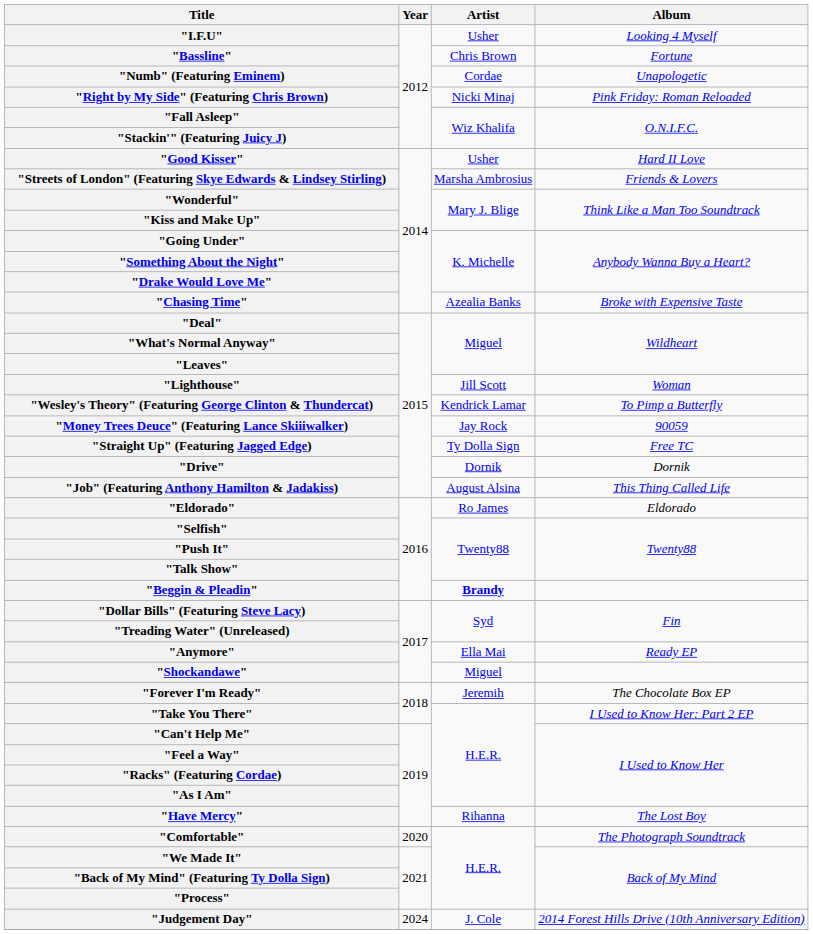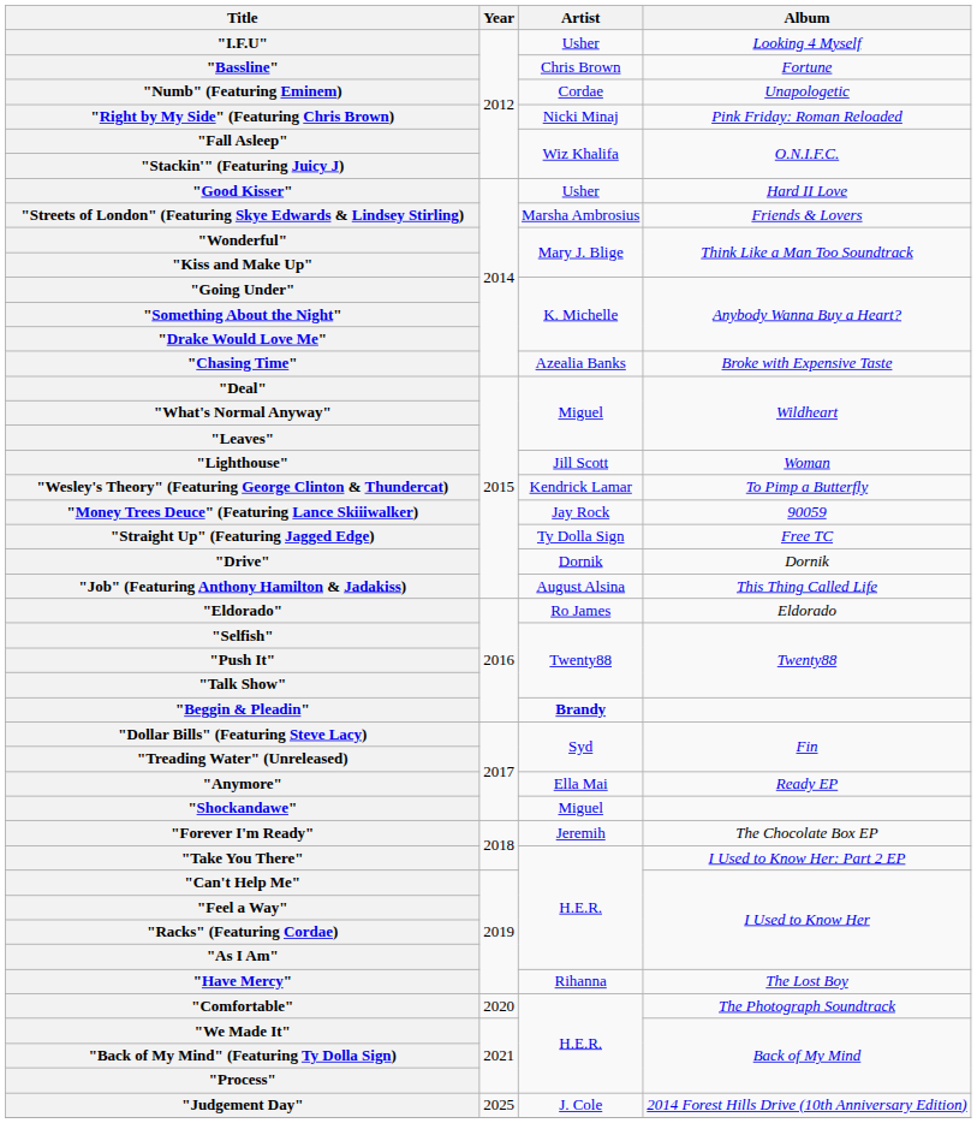 <table class="wikitable plainrowheaders" style="text-align:center;">
 <tr>
 <th scope="col" style="width:30em;">Title</th>
 <th scope="col">Year</th>
 <th scope="col">Artist</th>
 <th scope="col">Album</th>
 </tr>
 <tr>
 <th scope="row">"I.F.U"</th>
 <td rowspan="6">2012</td>
 <td><a href='#'>Usher</a></td>
 <td><em><a href='#'>Looking 4 Myself</a></em></td>
 </tr>
 <tr>
 <th scope="row">"<a href='#'>Bassline</a>"</th>
 <td><a href='#'>Chris Brown</a></td>
 <td><em><a href='#'>Fortune</a></em></td>
 </tr>
 <tr>
 <th scope="row">"Numb" (Featuring <a href='#'>Eminem</a>)</th>
 <td><a href='#'>Cordae</a></td>
 <td><em><a href='#'>Unapologetic</a></em></td>
 </tr>
 <tr>
 <th scope="row">"<a href='#'>Right by My Side</a>" (Featuring <a href='#'>Chris Brown</a>)</th>
 <td><a href='#'>Nicki Minaj</a></td>
 <td><em><a href='#'>Pink Friday: Roman Reloaded</a></em></td>
 </tr>
 <tr>
 <th scope="row">"Fall Asleep"</th>
 <td rowspan="2"><a href='#'>Wiz Khalifa</a></td>
 <td rowspan="2"><em><a href='#'>O.N.I.F.C.</a></em></td>
 </tr>
 <tr>
 <th scope="row">"Stackin'" (Featuring <a href='#'>Juicy J</a>)</th>
 </tr>
 <tr>
 <th scope="row">"<a href='#'>Good Kisser</a>"</th>
 <td rowspan="8">2014</td>
 <td><a href='#'>Usher</a></td>
 <td><em><a href='#'>Hard II Love</a></em></td>
 </tr>
 <tr>
 <th scope="row">"Streets of London" (Featuring <a href='#'>Skye Edwards</a> & <a href='#'>Lindsey Stirling</a>)</th>
 <td><a href='#'>Marsha Ambrosius</a></td>
 <td><em><a href='#'>Friends & Lovers</a></em></td>
 </tr>
 <tr>
 <th scope="row">"Wonderful"</th>
 <td rowspan="2"><a href='#'>Mary J. Blige</a></td>
 <td rowspan="2"><em><a href='#'>Think Like a Man Too Soundtrack</a></em></td>
 </tr>
 <tr>
 <th scope="row">"Kiss and Make Up"</th>
 </tr>
 <tr>
 <th scope="row">"Going Under"</th>
 <td rowspan="3"><a href='#'>K. Michelle</a></td>
 <td rowspan="3"><em><a href='#'>Anybody Wanna Buy a Heart?</a></em></td>
 </tr>
 <tr>
 <th scope="row">"<a href='#'>Something About the Night</a>"</th>
 </tr>
 <tr>
 <th scope="row">"<a href='#'>Drake Would Love Me</a>"</th>
 </tr>
 <tr>
 <th scope="row">"<a href='#'>Chasing Time</a>"</th>
 <td><a href='#'>Azealia Banks</a></td>
 <td><em><a href='#'>Broke with Expensive Taste</a></em></td>
 </tr>
 <tr>
 <th scope="row">"Deal"</th>
 <td rowspan="9">2015</td>
 <td rowspan="3"><a href='#'>Miguel</a></td>
 <td rowspan="3"><em><a href='#'>Wildheart</a></em></td>
 </tr>
 <tr>
 <th scope="row">"What's Normal Anyway" </th>
 </tr>
 <tr>
 <th scope="row">"Leaves"</th>
 </tr>
 <tr>
 <th scope="row">"Lighthouse"</th>
 <td><a href='#'>Jill Scott</a></td>
 <td><em><a href='#'>Woman</a></em></td>
 </tr>
 <tr>
 <th scope="row">"Wesley's Theory" (Featuring <a href='#'>George Clinton</a> & <a href='#'>Thundercat</a>)</th>
 <td><a href='#'>Kendrick Lamar</a></td>
 <td><em><a href='#'>To Pimp a Butterfly</a></em></td>
 </tr>
 <tr>
 <th scope="row">"<a href='#'>Money Trees Deuce</a>" (Featuring <a href='#'>Lance Skiiiwalker</a>) </th>
 <td><a href='#'>Jay Rock</a></td>
 <td><em><a href='#'>90059</a></em></td>
 </tr>
 <tr>
 <th scope="row">"Straight Up" (Featuring <a href='#'>Jagged Edge</a>)</th>
 <td><a href='#'>Ty Dolla Sign</a></td>
 <td><em><a href='#'>Free TC</a></em></td>
 </tr>
 <tr>
 <th scope="row">"Drive"</th>
 <td><a href='#'>Dornik</a></td>
 <td><em>Dornik</em></td>
 </tr>
 <tr>
 <th scope="row">"Job" (Featuring <a href='#'>Anthony Hamilton</a> & <a href='#'>Jadakiss</a>)</th>
 <td><a href='#'>August Alsina</a></td>
 <td><em><a href='#'>This Thing Called Life</a></em></td>
 </tr>
 <tr>
 <th scope="row">"Eldorado"</th>
 <td rowspan="5">2016</td>
 <td><a href='#'>Ro James</a></td>
 <td><em>Eldorado</em></td>
 </tr>
 <tr>
 <th scope="row">"Selfish"</th>
 <td rowspan="3"><a href='#'>Twenty88</a></td>
 <td rowspan="3"><em><a href='#'>Twenty88</a></em></td>
 </tr>
 <tr>
 <th scope="row">"Push It"</th>
 </tr>
 <tr>
 <th scope="row">"Talk Show"</th>
 </tr>
 <tr>
 <th scope="row">"<a href='#'>Beggin & Pleadin</a>"</th>
 <td><strong><a href='#'>Brandy</a></strong></td>
 <td></td>
 </tr>
 <tr>
 <th scope="row">"Dollar Bills" (Featuring <a href='#'>Steve Lacy</a>)</th>
 <td rowspan="4">2017</td>
 <td rowspan="2"><a href='#'>Syd</a></td>
 <td rowspan="2"><em><a href='#'>Fin</a></em></td>
 </tr>
 <tr>
 <th scope="row">"Treading Water" (Unreleased)</th>
 </tr>
 <tr>
 <th scope="row">"Anymore"</th>
 <td><a href='#'>Ella Mai</a></td>
 <td><em><a href='#'>Ready EP</a></em></td>
 </tr>
 <tr>
 <th scope="row">"<a href='#'>Shockandawe</a>"</th>
 <td><a href='#'>Miguel</a></td>
 <td></td>
 </tr>
 <tr>
 <th scope="row">"Forever I'm Ready"</th>
 <td rowspan="2">2018</td>
 <td><a href='#'>Jeremih</a></td>
 <td><em>The Chocolate Box EP</em></td>
 </tr>
 <tr>
 <th scope="row">"Take You There"</th>
 <td rowspan="5"><a href='#'>H.E.R.</a></td>
 <td><em><a href='#'>I Used to Know Her: Part 2 EP</a></em></td>
 </tr>
 <tr>
 <th scope="row">"Can't Help Me"</th>
 <td rowspan="5">2019</td>
 <td rowspan="4"><em><a href='#'>I Used to Know Her</a></em></td>
 </tr>
 <tr>
 <th scope="row">"Feel a Way"</th>
 </tr>
 <tr>
 <th scope="row">"Racks" (Featuring <a href='#'>Cordae</a>)</th>
 </tr>
 <tr>
 <th scope="row">"As I Am"</th>
 </tr>
 <tr>
 <th scope="row">"<a href='#'>Have Mercy</a>"</th>
 <td><a href='#'>Rihanna</a></td>
 <td><em><a href='#'>The Lost Boy</a></em></td>
 </tr>
 <tr>
 <th scope="row">"Comfortable"</th>
 <td>2020</td>
 <td rowspan="4"><a href='#'>H.E.R.</a></td>
 <td><em><a href='#'>The Photograph Soundtrack</a></em></td>
 </tr>
 <tr>
 <th scope="row">"We Made It"</th>
 <td rowspan="3">2021</td>
 <td rowspan="3"><em><a href='#'>Back of My Mind</a></em></td>
 </tr>
 <tr>
 <th scope="row">"Back of My Mind" (Featuring <a href='#'>Ty Dolla Sign</a>)</th>
 </tr>
 <tr>
 <th scope="row">"Process"</th>
 </tr>
 <tr>
 <th scope="row">"Judgement Day"</th>
-<td>2024</td>
+<td>2025</td>
 <td><a href='#'>J. Cole</a></td>
 <td><em><a href='#'>2014 Forest Hills Drive (10th Anniversary Edition)</a></em></td>
 </tr>
 <tr>
 </tr>
 </table>
